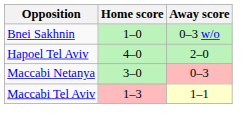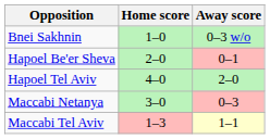 <table class="wikitable" style="text-align: center;">
 <tr>
 <th>Opposition</th>
 <th>Home score</th>
 <th>Away score</th>
 </tr>
 <tr>
 <td align=left><a href='#'>Bnei Sakhnin</a></td>
 <td bgcolor=#BBF3BB>1–0</td>
 <td bgcolor=#BBF3BB>0–3 <a href='#'>w/o</a></td>
+</tr>
+<tr>
+<td align=left><a href='#'>Hapoel Be'er Sheva</a></td>
+<td bgcolor=#BBF3BB>2–0</td>
+<td bgcolor=#FFBBBB>0–1</td>
 </tr>
 <tr>
 <td align=left><a href='#'>Hapoel Tel Aviv</a></td>
 <td bgcolor=#BBF3BB>4–0</td>
 <td bgcolor=#BBF3BB>2–0</td>
 </tr>
 <tr>
 <td align=left><a href='#'>Maccabi Netanya</a></td>
 <td bgcolor=#BBF3BB>3–0</td>
 <td bgcolor=#FFBBBB>0–3</td>
 </tr>
 <tr>
 <td align=left><a href='#'>Maccabi Tel Aviv</a></td>
 <td bgcolor=#FFBBBB>1–3</td>
 <td bgcolor=#FFFFCC>1–1</td>
 </tr>
 </table>
